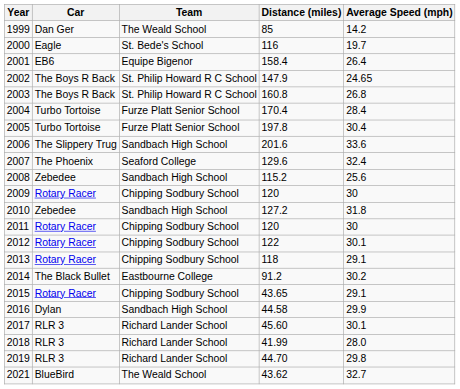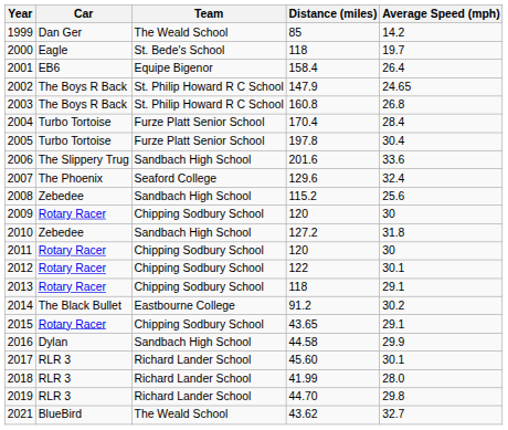 <table class="wikitable sortable">
 <tr>
 <th>Year</th>
 <th>Car</th>
 <th>Team</th>
 <th>Distance (miles)</th>
 <th>Average Speed (mph)</th>
 </tr>
 <tr>
 <td>1999</td>
 <td>Dan Ger</td>
 <td>The Weald School</td>
 <td>85</td>
 <td>14.2</td>
 </tr>
 <tr>
 <td>2000</td>
 <td>Eagle</td>
 <td>St. Bede's School</td>
-<td>116</td>
+<td>118</td>
 <td>19.7</td>
 </tr>
 <tr>
 <td>2001</td>
 <td>EB6</td>
 <td>Equipe Bigenor</td>
 <td>158.4</td>
 <td>26.4</td>
 </tr>
 <tr>
 <td>2002</td>
 <td>The Boys R Back</td>
 <td>St. Philip Howard R C School</td>
 <td>147.9</td>
 <td>24.65</td>
 </tr>
 <tr>
 <td>2003</td>
 <td>The Boys R Back</td>
 <td>St. Philip Howard R C School</td>
 <td>160.8</td>
 <td>26.8</td>
 </tr>
 <tr>
 <td>2004</td>
 <td>Turbo Tortoise</td>
 <td>Furze Platt Senior School</td>
 <td>170.4</td>
 <td>28.4</td>
 </tr>
 <tr>
 <td>2005</td>
 <td>Turbo Tortoise</td>
 <td>Furze Platt Senior School</td>
 <td>197.8</td>
 <td>30.4</td>
 </tr>
 <tr>
 <td>2006</td>
 <td>The Slippery Trug</td>
 <td>Sandbach High School</td>
 <td>201.6</td>
 <td>33.6</td>
 </tr>
 <tr>
 <td>2007</td>
 <td>The Phoenix</td>
 <td>Seaford College</td>
 <td>129.6</td>
 <td>32.4</td>
 </tr>
 <tr>
 <td>2008</td>
 <td>Zebedee</td>
 <td>Sandbach High School</td>
 <td>115.2</td>
 <td>25.6</td>
 </tr>
 <tr>
 <td>2009</td>
 <td><a href='#'>Rotary Racer</a></td>
 <td>Chipping Sodbury School</td>
 <td>120</td>
 <td>30</td>
 </tr>
 <tr>
 <td>2010</td>
 <td>Zebedee</td>
 <td>Sandbach High School</td>
 <td>127.2</td>
 <td>31.8</td>
 </tr>
 <tr>
 <td>2011</td>
 <td><a href='#'>Rotary Racer</a></td>
 <td>Chipping Sodbury School</td>
 <td>120</td>
 <td>30</td>
 </tr>
 <tr>
 <td>2012</td>
 <td><a href='#'>Rotary Racer</a></td>
 <td>Chipping Sodbury School</td>
 <td>122</td>
 <td>30.1</td>
 </tr>
 <tr>
 <td>2013</td>
 <td><a href='#'>Rotary Racer</a></td>
 <td>Chipping Sodbury School</td>
 <td>118</td>
 <td>29.1</td>
 </tr>
 <tr>
 <td>2014</td>
 <td>The Black Bullet</td>
 <td>Eastbourne College</td>
 <td>91.2</td>
 <td>30.2</td>
 </tr>
 <tr>
 <td>2015</td>
 <td><a href='#'>Rotary Racer</a></td>
 <td>Chipping Sodbury School</td>
 <td>43.65</td>
 <td>29.1</td>
 </tr>
 <tr>
 <td>2016</td>
 <td>Dylan</td>
 <td>Sandbach High School</td>
 <td>44.58</td>
 <td>29.9</td>
 </tr>
 <tr>
 <td>2017</td>
 <td>RLR 3</td>
 <td>Richard Lander School</td>
 <td>45.60</td>
 <td>30.1</td>
 </tr>
 <tr>
 <td>2018</td>
 <td>RLR 3</td>
 <td>Richard Lander School</td>
 <td>41.99</td>
 <td>28.0</td>
 </tr>
 <tr>
 <td>2019</td>
 <td>RLR 3</td>
 <td>Richard Lander School</td>
 <td>44.70</td>
 <td>29.8</td>
 </tr>
 <tr>
 <td>2021</td>
 <td>BlueBird</td>
 <td>The Weald School</td>
 <td>43.62</td>
 <td>32.7</td>
 </tr>
 </table>
